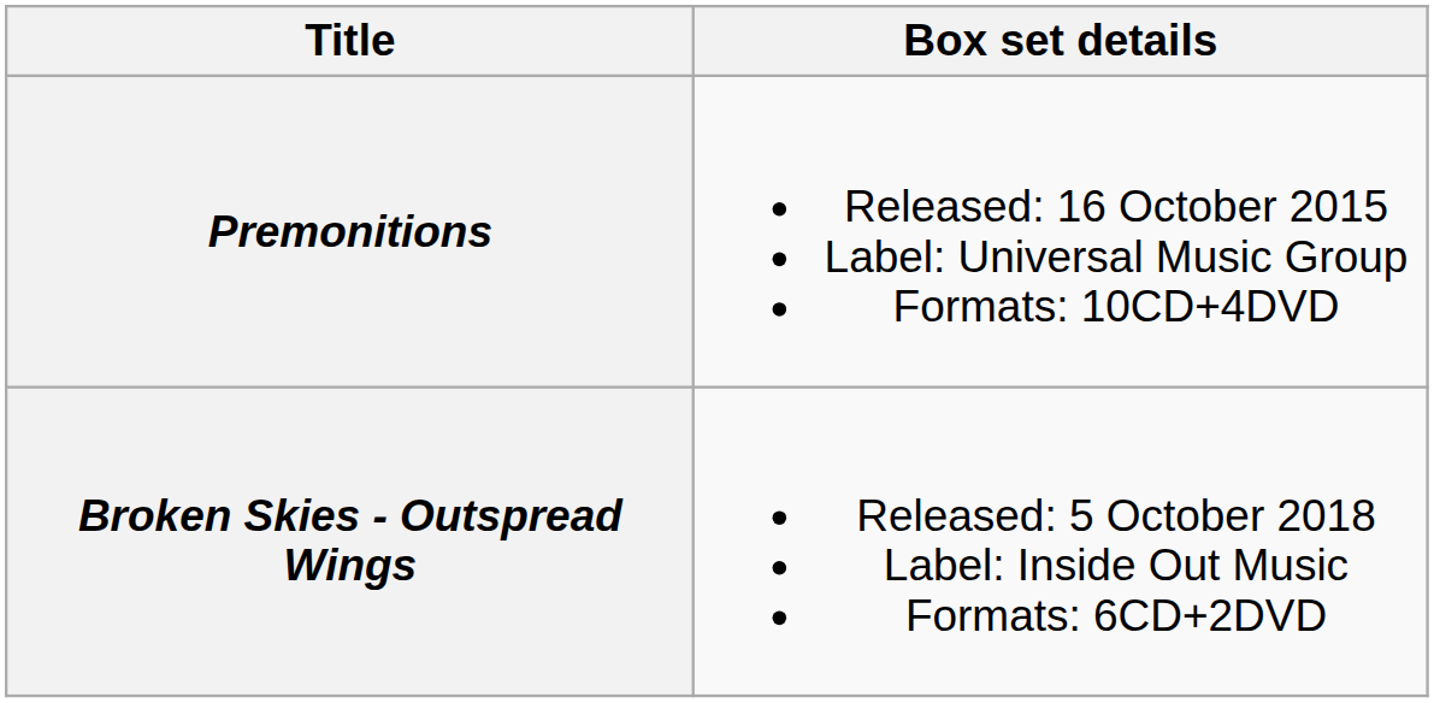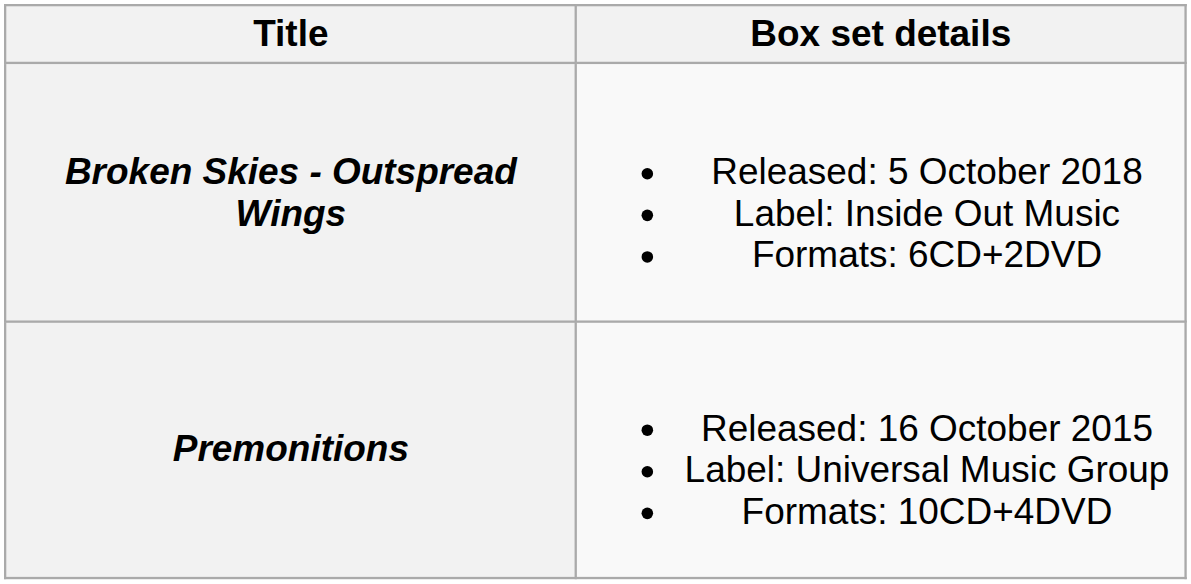 <table class="wikitable plainrowheaders" style="text-align:center;">
 <tr>
 <th scope="col" style="width:15em;">Title</th>
 <th scope="col" style="width:16em;">Box set details</th>
 </tr>
 <tr>
+<th scope="row"><em>Broken Skies - Outspread Wings</em></th>
+<td><br><ul><li>Released: 5 October 2018</li><li>Label: Inside Out Music</li><li>Formats: 6CD+2DVD</li></ul></td>
+</tr>
+<tr>
 <th scope="row"><em>Premonitions</em></th>
 <td><br><ul><li>Released: 16 October 2015</li><li>Label: Universal Music Group</li><li>Formats: 10CD+4DVD</li></ul></td>
 </tr>
-<tr>
-<th scope="row"><em>Broken Skies - Outspread Wings</em></th>
-<td><br><ul><li>Released: 5 October 2018</li><li>Label: Inside Out Music</li><li>Formats: 6CD+2DVD</li></ul></td>
-</tr>
 </table>
